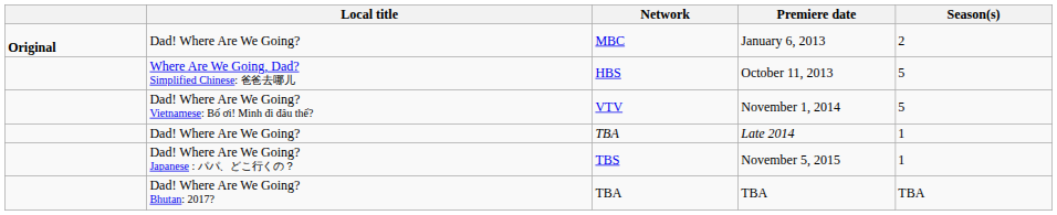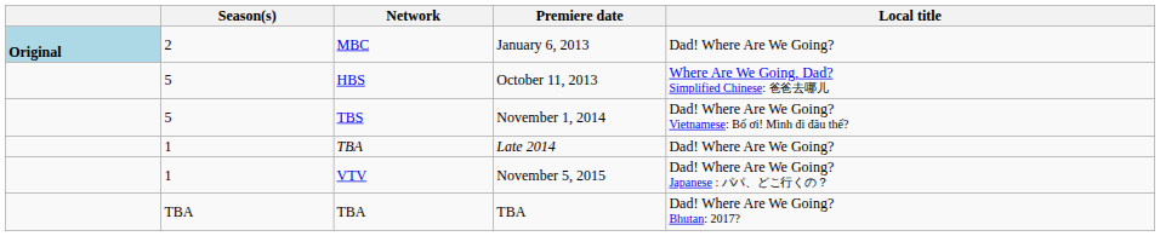 <table class="wikitable" style="font-size:100%; line-height:16px; width:100%;">
 <tr>
 <th scope="col"></th>
-<th scope="col">Local title</th>
+<th scope="col" width="15%">Season(s)</th>
 <th scope="col">Network</th>
 <th scope="col" width="15%">Premiere date</th>
-<th scope="col" width="15%">Season(s)</th>
+<th scope="col">Local title</th>
 </tr>
 <tr>
-<td><br> <strong>Original</strong></td>
-<td>Dad! Where Are We Going?<br> <small></small></td>
+<td style="background: lightblue;"><br> <strong>Original</strong></td>
+<td>2</td>
 <td><a href='#'>MBC</a></td>
 <td>January 6, 2013</td>
-<td>2</td>
+<td>Dad! Where Are We Going?<br> <small></small></td>
 </tr>
 <tr>
 <td></td>
-<td><a href='#'>Where Are We Going, Dad?</a><br> <small><a href='#'>Simplified Chinese</a>: 爸爸去哪儿</small></td>
+<td>5</td>
 <td><a href='#'>HBS</a></td>
 <td>October 11, 2013</td>
-<td>5</td>
+<td><a href='#'>Where Are We Going, Dad?</a><br> <small><a href='#'>Simplified Chinese</a>: 爸爸去哪儿</small></td>
 </tr>
 <tr>
 <td></td>
+<td>5</td>
+<td><a href='#'>TBS</a></td>
+<td>November 1, 2014</td>
 <td>Dad! Where Are We Going?<br> <small><a href='#'>Vietnamese</a>: Bố ơi! Mình đi đâu thế?</small></td>
-<td><a href='#'>VTV</a></td>
-<td>November 1, 2014</td>
-<td>5</td>
 </tr>
 <tr>
 <td></td>
-<td>Dad! Where Are We Going?</td>
+<td>1</td>
 <td><em>TBA</em></td>
 <td><em>Late 2014</em></td>
-<td>1</td>
+<td>Dad! Where Are We Going?</td>
 </tr>
 <tr>
 <td></td>
+<td>1</td>
+<td><a href='#'>VTV</a></td>
+<td>November 5, 2015</td>
 <td>Dad! Where Are We Going?<br> <small><a href='#'>Japanese</a> : パパ、どこ行くの？  </small></td>
-<td><a href='#'>TBS</a></td>
-<td>November 5, 2015</td>
-<td>1</td>
 </tr>
 <tr>
 <td></td>
-<td>Dad! Where Are We Going?<br> <small><a href='#'>Bhutan</a>: 2017? </small></td>
 <td>TBA</td>
 <td>TBA</td>
 <td>TBA</td>
+<td>Dad! Where Are We Going?<br> <small><a href='#'>Bhutan</a>: 2017? </small></td>
 </tr>
 </table>
